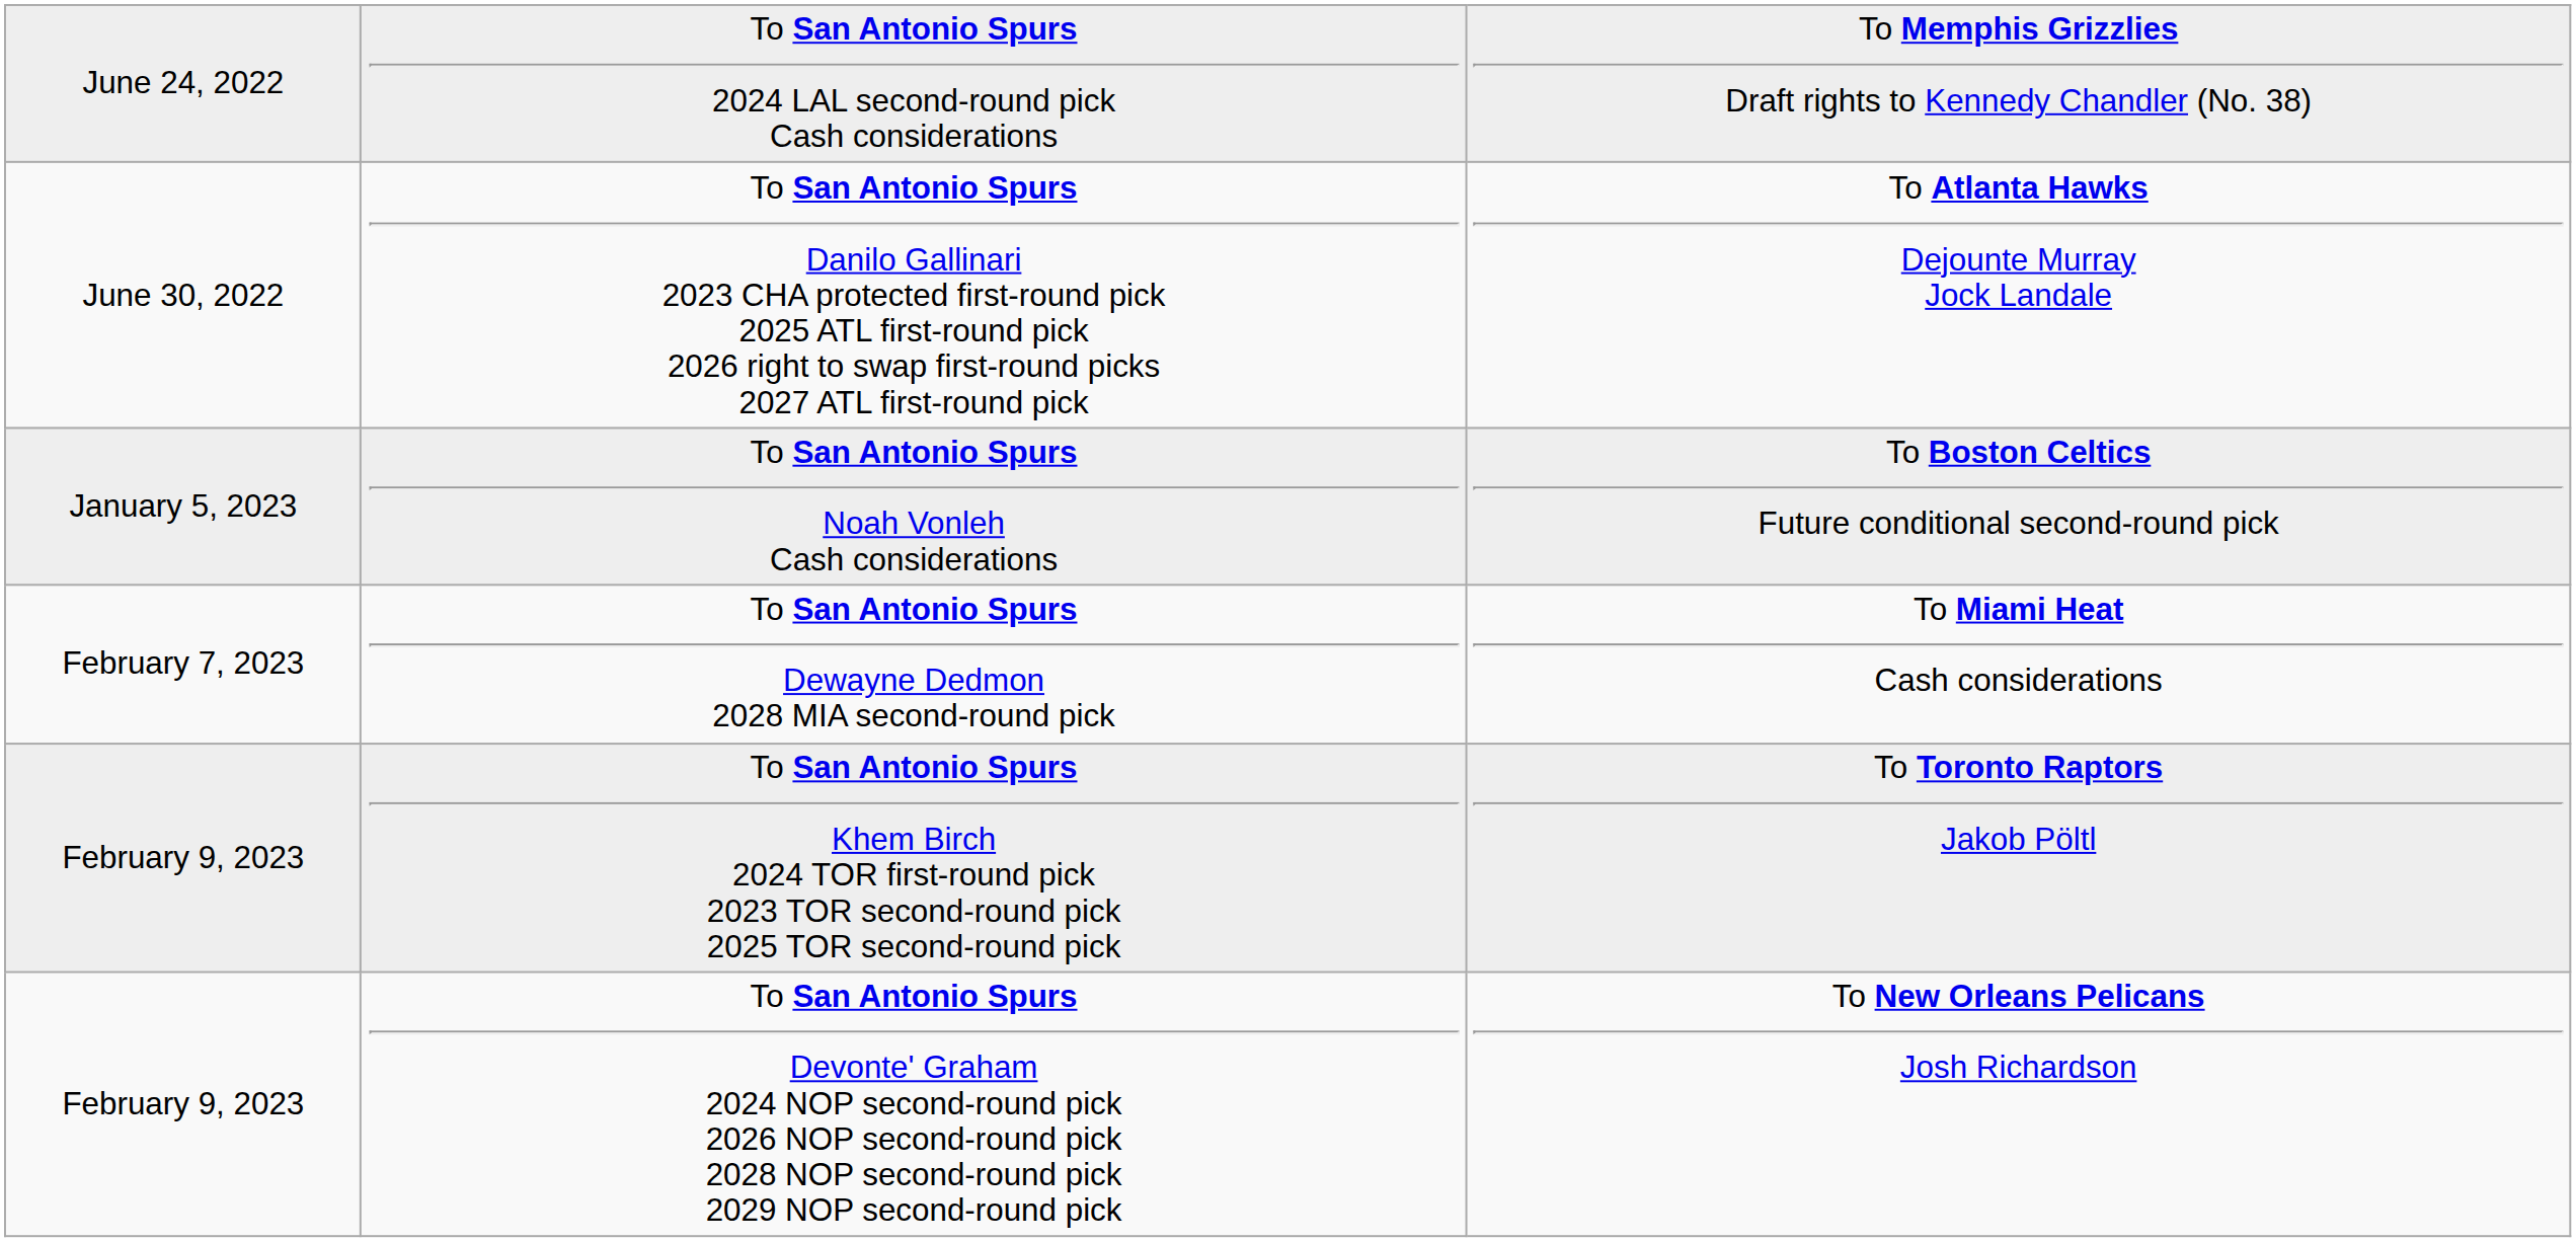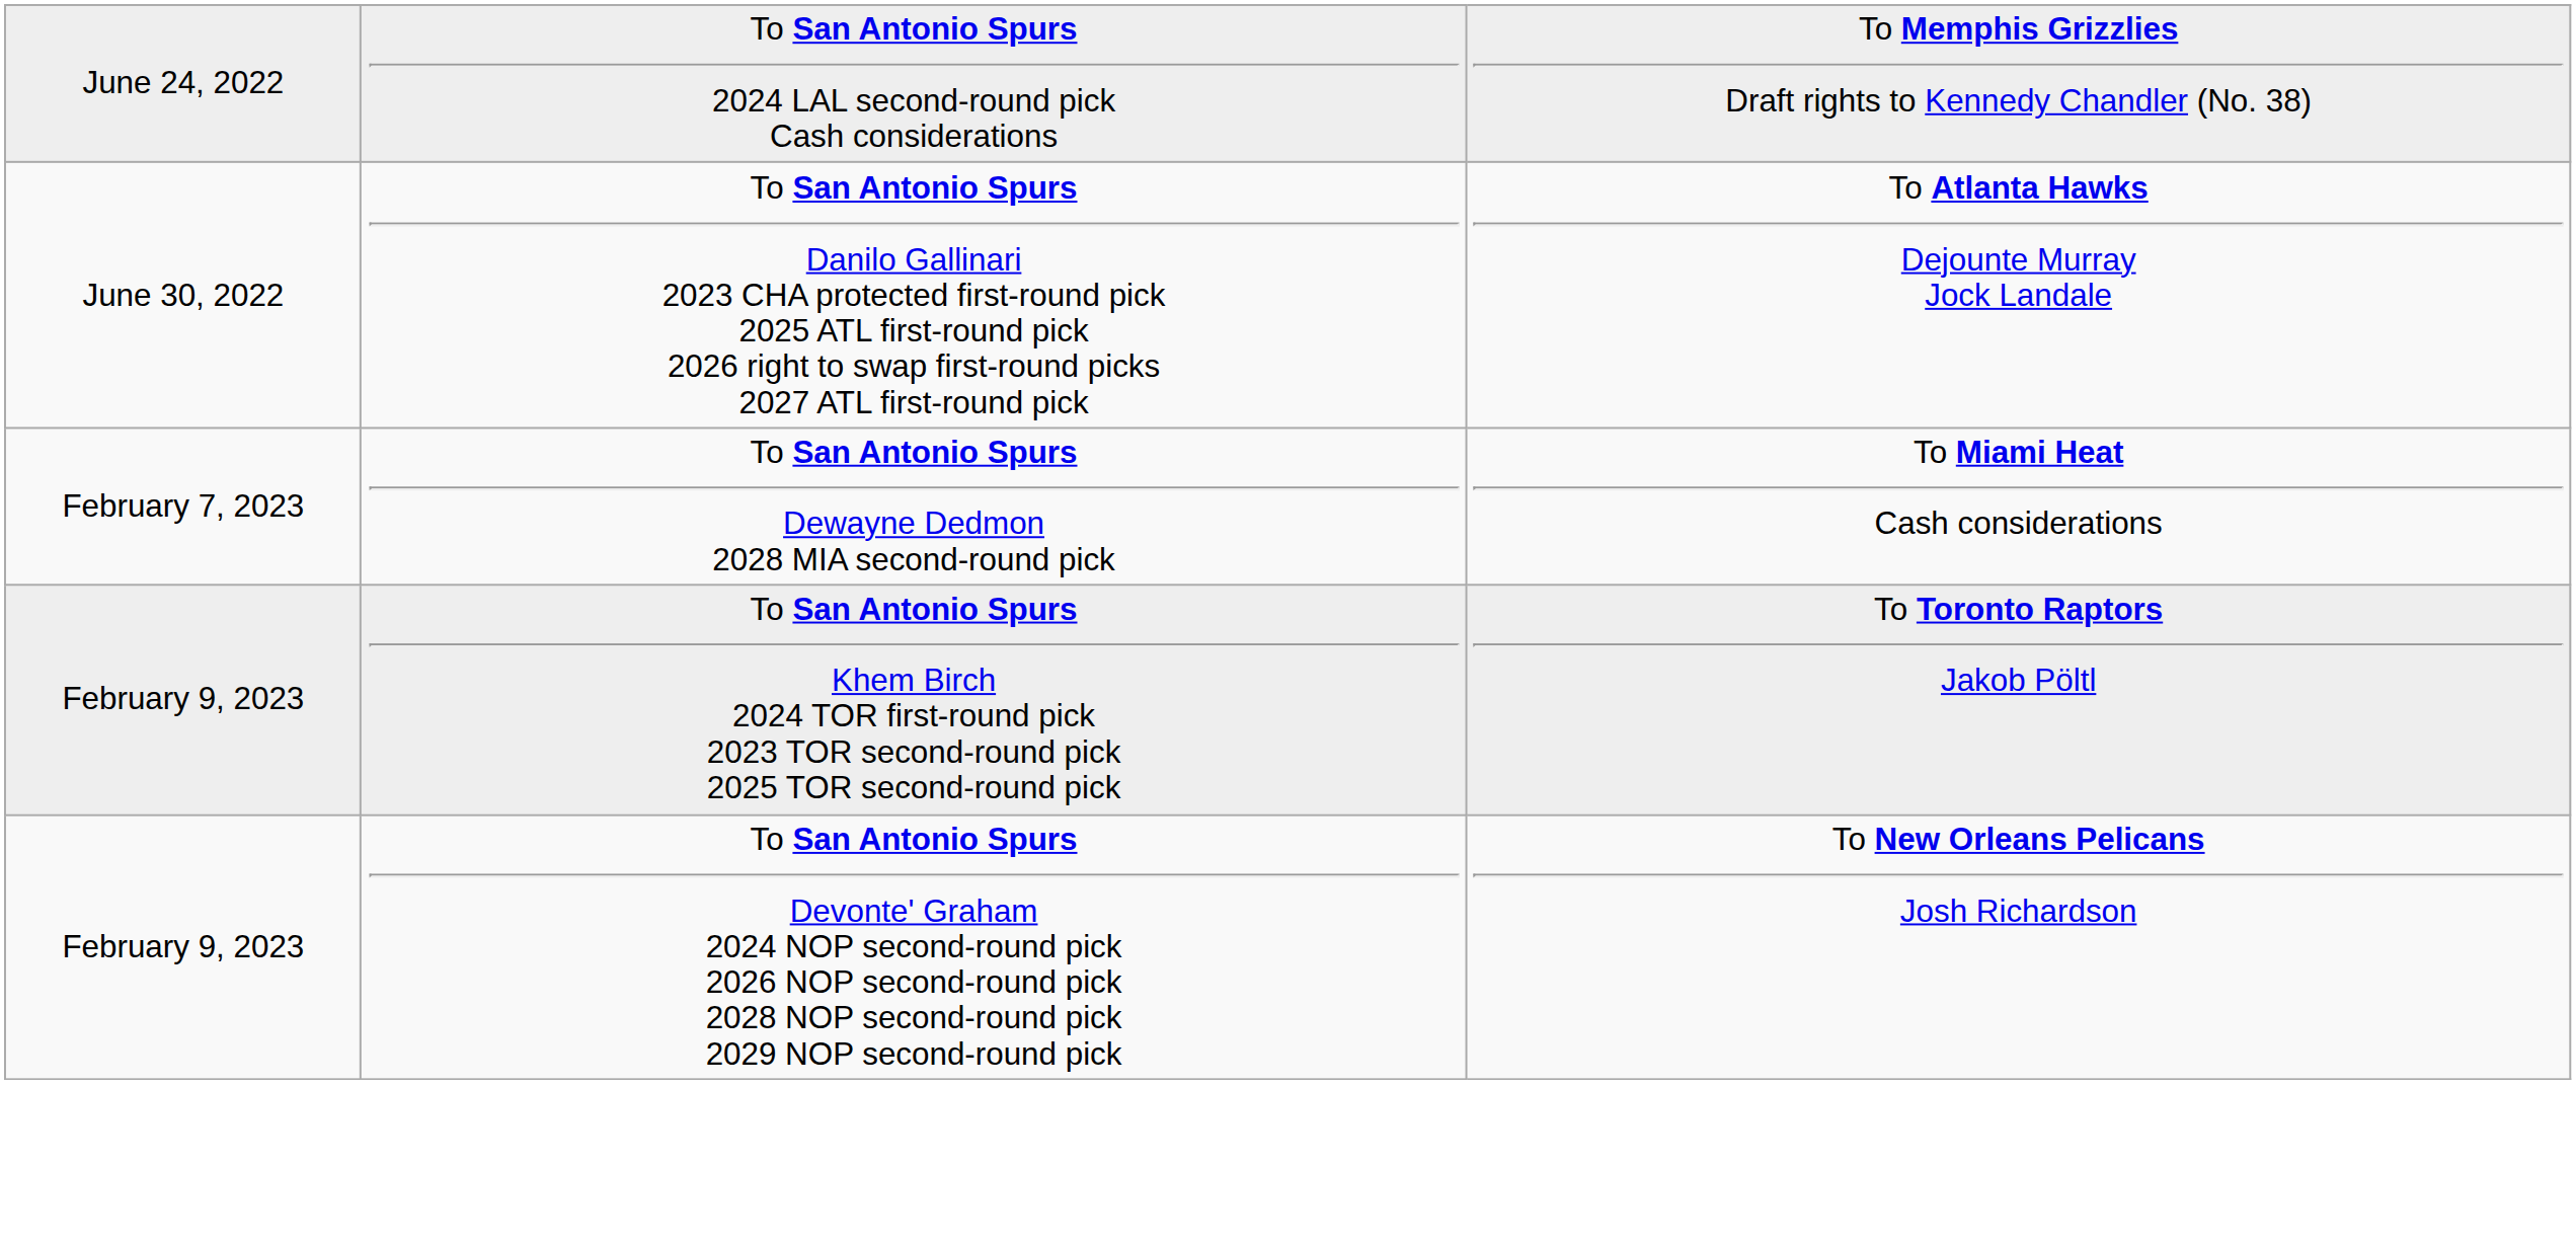 <table class="wikitable sortable sortable" style="text-align: center">
 <tr style="background:#eee;">
 <td style="width:10%">June 24, 2022</td>
 <td style="width:31%; vertical-align:top;">To <strong><a href='#'>San Antonio Spurs</a></strong><hr>2024 LAL second-round pick<br>Cash considerations</td>
 <td style="width:31%; vertical-align:top;">To <strong><a href='#'>Memphis Grizzlies</a></strong><hr>Draft rights to <a href='#'>Kennedy Chandler</a> (No. 38)</td>
 </tr>
 <tr>
 <td style="width:10%">June 30, 2022</td>
 <td style="width:31%; vertical-align:top;">To <strong><a href='#'>San Antonio Spurs</a></strong><hr><a href='#'>Danilo Gallinari</a><br>2023 CHA protected first-round pick<br>2025 ATL first-round pick<br>2026 right to swap first-round picks<br>2027 ATL first-round pick</td>
 <td style="width:31%; vertical-align:top;">To <strong><a href='#'>Atlanta Hawks</a></strong><hr><a href='#'>Dejounte Murray</a><br><a href='#'>Jock Landale</a></td>
-</tr>
-<tr style="background:#eee;">
-<td>January 5, 2023</td>
-<td style="width:31%; vertical-align:top;">To <strong><a href='#'>San Antonio Spurs</a></strong><hr><a href='#'>Noah Vonleh</a><br>Cash considerations</td>
-<td style="width:31%; vertical-align:top;">To <strong><a href='#'>Boston Celtics</a></strong><hr>Future conditional second-round pick</td>
 </tr>
 <tr>
 <td>February 7, 2023</td>
 <td style="width:31%; vertical-align:top;">To <strong><a href='#'>San Antonio Spurs</a></strong><hr><a href='#'>Dewayne Dedmon</a><br>2028 MIA second-round pick</td>
 <td style="width:31%; vertical-align:top;">To <strong><a href='#'>Miami Heat</a></strong><hr>Cash considerations</td>
 </tr>
 <tr style="background:#eee;">
 <td>February 9, 2023</td>
 <td style="width:31%; vertical-align:top;">To <strong><a href='#'>San Antonio Spurs</a></strong><hr><a href='#'>Khem Birch</a><br>2024 TOR first-round pick<br>2023 TOR second-round pick<br>2025 TOR second-round pick</td>
 <td style="width:31%; vertical-align:top;">To <strong><a href='#'>Toronto Raptors</a></strong><hr><a href='#'>Jakob Pöltl</a></td>
 </tr>
 <tr>
 <td>February 9, 2023</td>
 <td style="width:31%; vertical-align:top;">To <strong><a href='#'>San Antonio Spurs</a></strong><hr><a href='#'>Devonte' Graham</a><br>2024 NOP second-round pick<br>2026 NOP second-round pick<br>2028 NOP second-round pick<br>2029 NOP second-round pick</td>
 <td style="width:31%; vertical-align:top;">To <strong><a href='#'>New Orleans Pelicans</a></strong><hr><a href='#'>Josh Richardson</a></td>
 </tr>
 </table>
